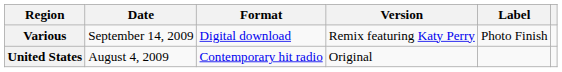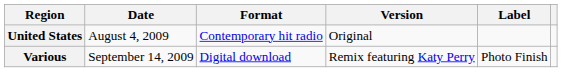 <table class="wikitable plainrowheaders">
 <tr>
 <th scope="col">Region</th>
 <th scope="col">Date</th>
 <th scope="col">Format</th>
 <th scope="col">Version</th>
 <th scope="col">Label</th>
 <th scope="col"></th>
 </tr>
 <tr>
+<th scope="row">United States</th>
+<td>August 4, 2009</td>
+<td><a href='#'>Contemporary hit radio</a></td>
+<td>Original</td>
+<td></td>
+<td style="text-align:center;"></td>
+</tr>
+<tr>
 <th scope="row">Various</th>
 <td>September 14, 2009</td>
 <td><a href='#'>Digital download</a></td>
 <td>Remix featuring <a href='#'>Katy Perry</a></td>
 <td>Photo Finish</td>
 <td style="text-align:center;"></td>
 </tr>
-<tr>
-<th scope="row">United States</th>
-<td>August 4, 2009</td>
-<td><a href='#'>Contemporary hit radio</a></td>
-<td>Original</td>
-<td></td>
-<td style="text-align:center;"></td>
-</tr>
 </table>
